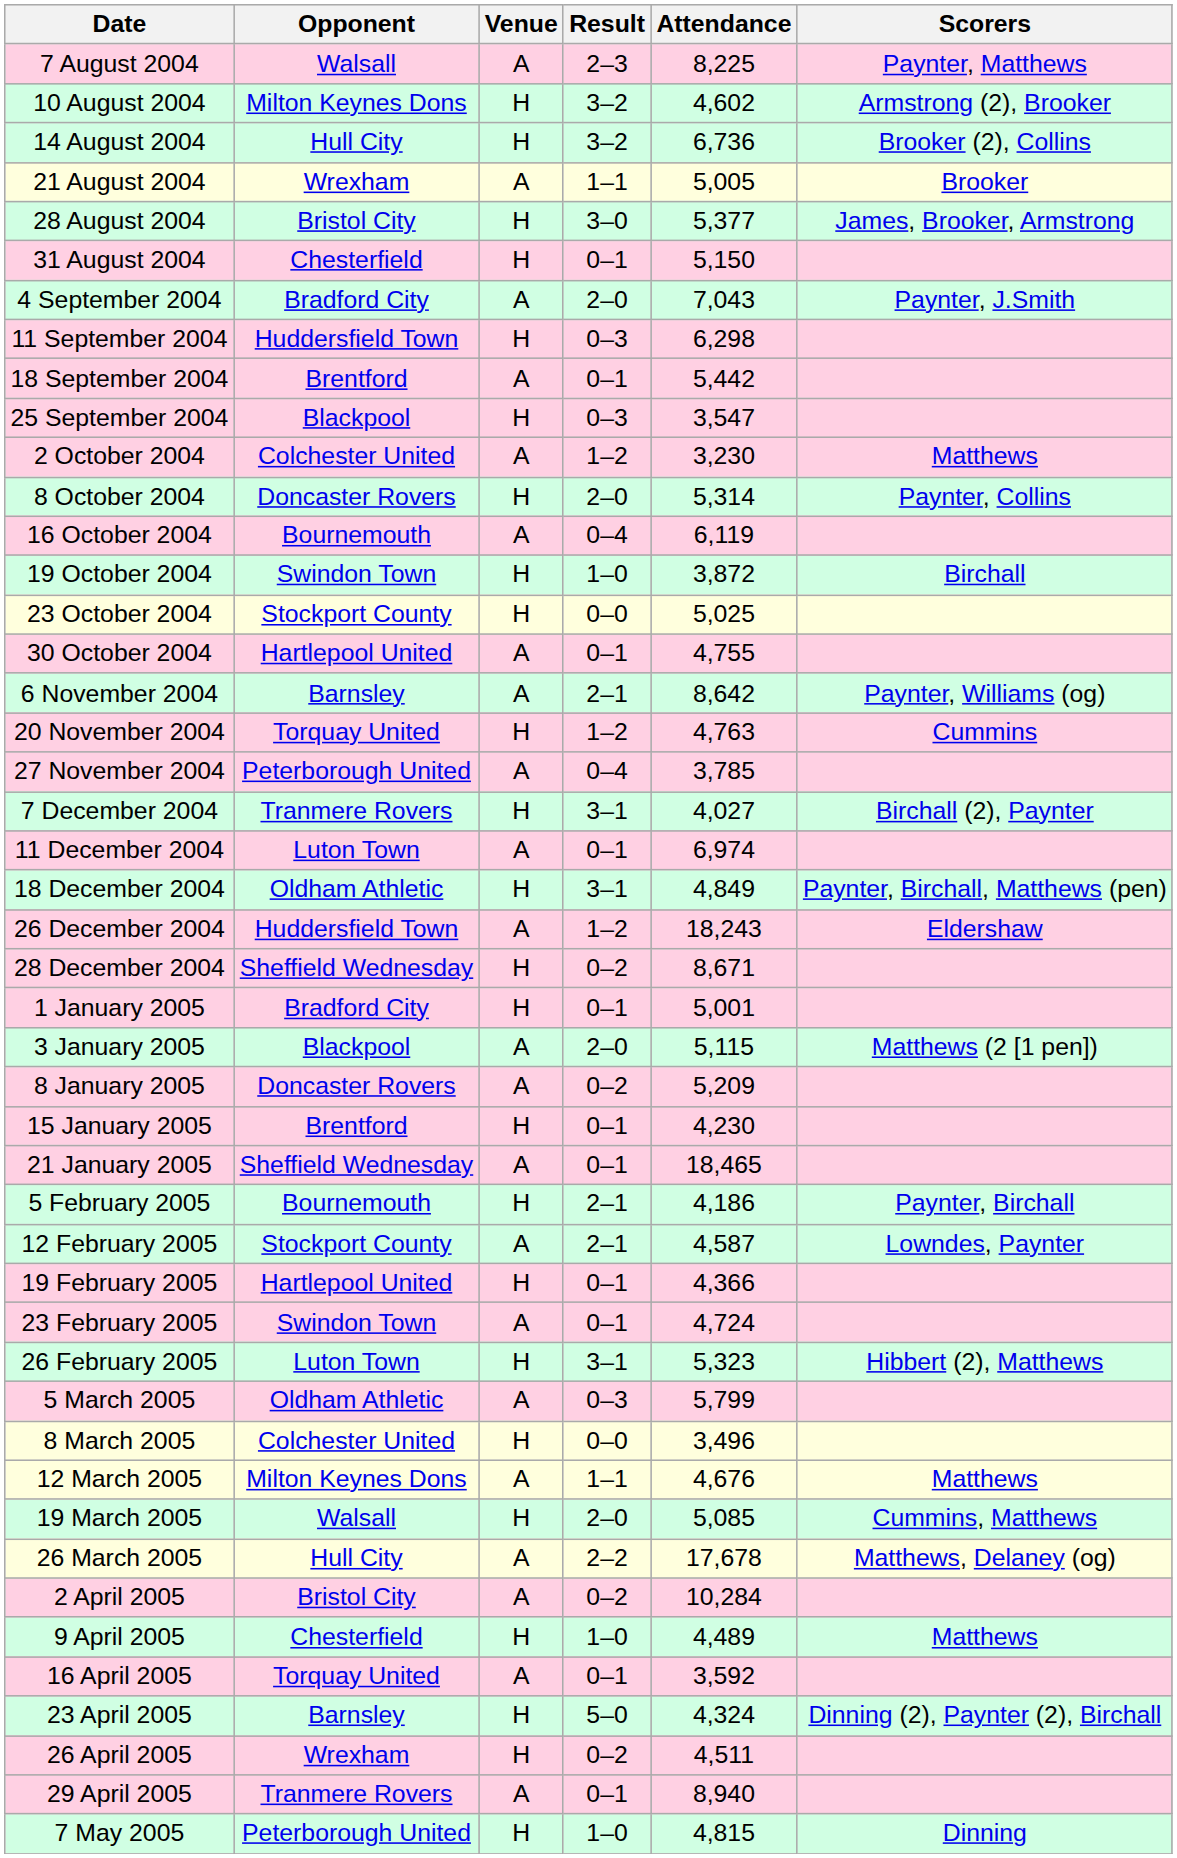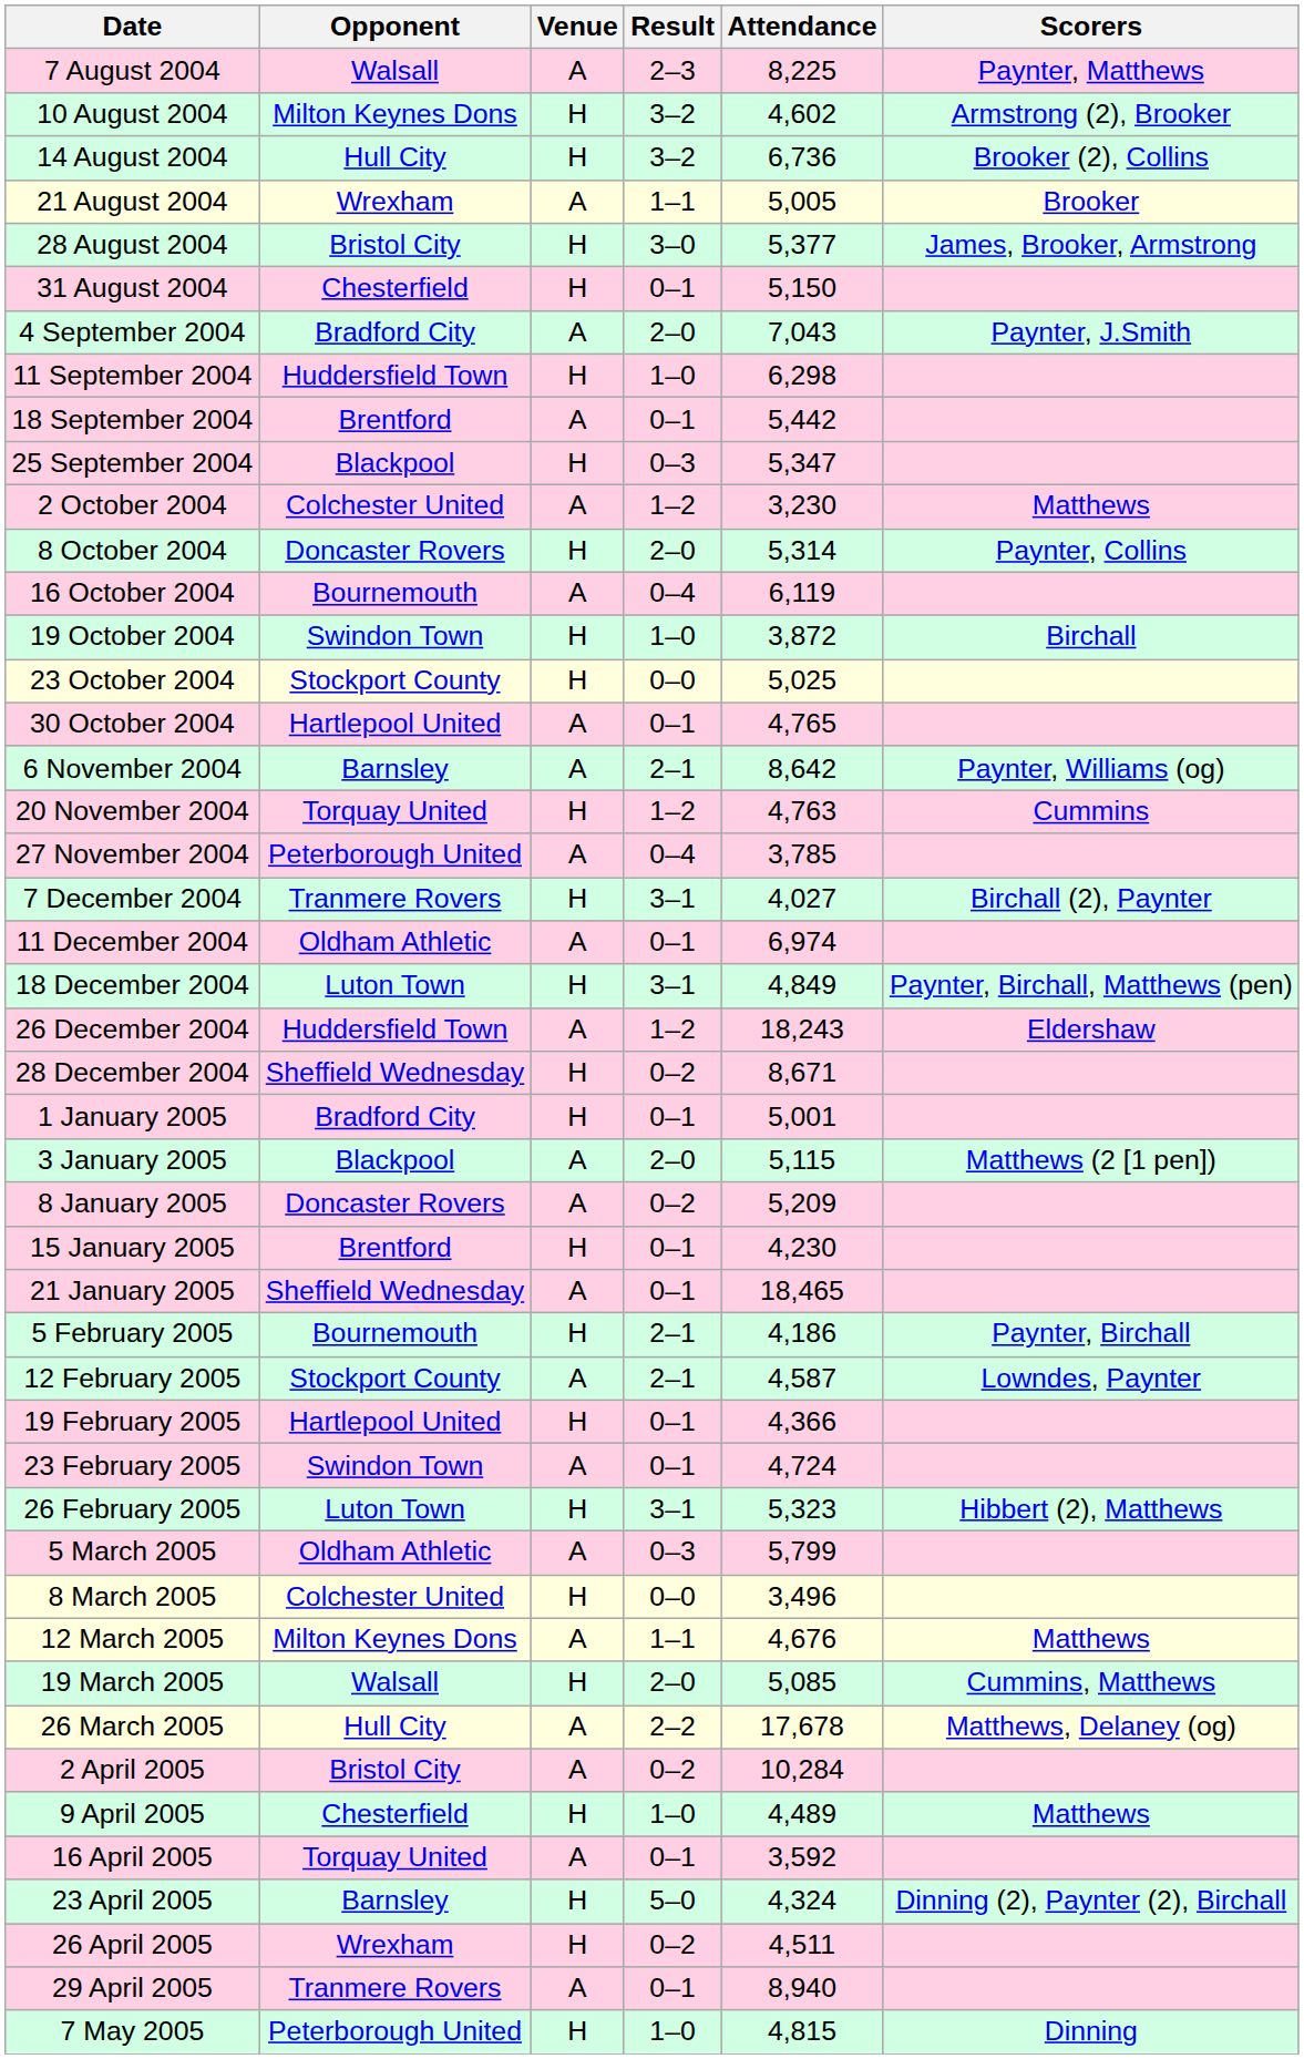 <table class="wikitable sortable" style="font-size:100%; text-align:center">
 <tr>
 <th>Date</th>
 <th>Opponent</th>
 <th>Venue</th>
 <th>Result</th>
 <th>Attendance</th>
 <th>Scorers</th>
 </tr>
 <tr style="background-color: #ffd0e3;">
 <td>7 August 2004</td>
 <td><a href='#'>Walsall</a></td>
 <td>A</td>
 <td>2–3</td>
 <td>8,225</td>
 <td><a href='#'>Paynter</a>, <a href='#'>Matthews</a></td>
 </tr>
 <tr style="background-color: #d0ffe3;">
 <td>10 August 2004</td>
 <td><a href='#'>Milton Keynes Dons</a></td>
 <td>H</td>
 <td>3–2</td>
 <td>4,602</td>
 <td><a href='#'>Armstrong</a> (2), <a href='#'>Brooker</a></td>
 </tr>
 <tr style="background-color: #d0ffe3;">
 <td>14 August 2004</td>
 <td><a href='#'>Hull City</a></td>
 <td>H</td>
 <td>3–2</td>
 <td>6,736</td>
 <td><a href='#'>Brooker</a> (2), <a href='#'>Collins</a></td>
 </tr>
 <tr style="background-color: #ffffdd;">
 <td>21 August 2004</td>
 <td><a href='#'>Wrexham</a></td>
 <td>A</td>
 <td>1–1</td>
 <td>5,005</td>
 <td><a href='#'>Brooker</a></td>
 </tr>
 <tr style="background-color: #d0ffe3;">
 <td>28 August 2004</td>
 <td><a href='#'>Bristol City</a></td>
 <td>H</td>
 <td>3–0</td>
 <td>5,377</td>
 <td><a href='#'>James</a>, <a href='#'>Brooker</a>, <a href='#'>Armstrong</a></td>
 </tr>
 <tr style="background-color: #ffd0e3;">
 <td>31 August 2004</td>
 <td><a href='#'>Chesterfield</a></td>
 <td>H</td>
 <td>0–1</td>
 <td>5,150</td>
 <td></td>
 </tr>
 <tr style="background-color: #d0ffe3;">
 <td>4 September 2004</td>
 <td><a href='#'>Bradford City</a></td>
 <td>A</td>
 <td>2–0</td>
 <td>7,043</td>
 <td><a href='#'>Paynter</a>, <a href='#'>J.Smith</a></td>
 </tr>
 <tr style="background-color: #ffd0e3;">
 <td>11 September 2004</td>
 <td><a href='#'>Huddersfield Town</a></td>
 <td>H</td>
-<td>0–3</td>
+<td>1–0</td>
 <td>6,298</td>
 <td></td>
 </tr>
 <tr style="background-color: #ffd0e3;">
 <td>18 September 2004</td>
 <td><a href='#'>Brentford</a></td>
 <td>A</td>
 <td>0–1</td>
 <td>5,442</td>
 <td></td>
 </tr>
 <tr style="background-color: #ffd0e3;">
 <td>25 September 2004</td>
 <td><a href='#'>Blackpool</a></td>
 <td>H</td>
 <td>0–3</td>
-<td>3,547</td>
+<td>5,347</td>
 <td></td>
 </tr>
 <tr style="background-color: #ffd0e3;">
 <td>2 October 2004</td>
 <td><a href='#'>Colchester United</a></td>
 <td>A</td>
 <td>1–2</td>
 <td>3,230</td>
 <td><a href='#'>Matthews</a></td>
 </tr>
 <tr style="background-color: #d0ffe3;">
 <td>8 October 2004</td>
 <td><a href='#'>Doncaster Rovers</a></td>
 <td>H</td>
 <td>2–0</td>
 <td>5,314</td>
 <td><a href='#'>Paynter</a>, <a href='#'>Collins</a></td>
 </tr>
 <tr style="background-color: #ffd0e3;">
 <td>16 October 2004</td>
 <td><a href='#'>Bournemouth</a></td>
 <td>A</td>
 <td>0–4</td>
 <td>6,119</td>
 <td></td>
 </tr>
 <tr style="background-color: #d0ffe3;">
 <td>19 October 2004</td>
 <td><a href='#'>Swindon Town</a></td>
 <td>H</td>
 <td>1–0</td>
 <td>3,872</td>
 <td><a href='#'>Birchall</a></td>
 </tr>
 <tr style="background-color: #ffffdd;">
 <td>23 October 2004</td>
 <td><a href='#'>Stockport County</a></td>
 <td>H</td>
 <td>0–0</td>
 <td>5,025</td>
 <td></td>
 </tr>
 <tr style="background-color: #ffd0e3;">
 <td>30 October 2004</td>
 <td><a href='#'>Hartlepool United</a></td>
 <td>A</td>
 <td>0–1</td>
-<td>4,755</td>
+<td>4,765</td>
 <td></td>
 </tr>
 <tr style="background-color: #d0ffe3;">
 <td>6 November 2004</td>
 <td><a href='#'>Barnsley</a></td>
 <td>A</td>
 <td>2–1</td>
 <td>8,642</td>
 <td><a href='#'>Paynter</a>, <a href='#'>Williams</a> (og)</td>
 </tr>
 <tr style="background-color: #ffd0e3;">
 <td>20 November 2004</td>
 <td><a href='#'>Torquay United</a></td>
 <td>H</td>
 <td>1–2</td>
 <td>4,763</td>
 <td><a href='#'>Cummins</a></td>
 </tr>
 <tr style="background-color: #ffd0e3;">
 <td>27 November 2004</td>
 <td><a href='#'>Peterborough United</a></td>
 <td>A</td>
 <td>0–4</td>
 <td>3,785</td>
 <td></td>
 </tr>
 <tr style="background-color: #d0ffe3;">
 <td>7 December 2004</td>
 <td><a href='#'>Tranmere Rovers</a></td>
 <td>H</td>
 <td>3–1</td>
 <td>4,027</td>
 <td><a href='#'>Birchall</a> (2), <a href='#'>Paynter</a></td>
 </tr>
 <tr style="background-color: #ffd0e3;">
 <td>11 December 2004</td>
-<td><a href='#'>Luton Town</a></td>
+<td><a href='#'>Oldham Athletic</a></td>
 <td>A</td>
 <td>0–1</td>
 <td>6,974</td>
 <td></td>
 </tr>
 <tr style="background-color: #d0ffe3;">
 <td>18 December 2004</td>
-<td><a href='#'>Oldham Athletic</a></td>
+<td><a href='#'>Luton Town</a></td>
 <td>H</td>
 <td>3–1</td>
 <td>4,849</td>
 <td><a href='#'>Paynter</a>, <a href='#'>Birchall</a>, <a href='#'>Matthews</a> (pen)</td>
 </tr>
 <tr style="background-color: #ffd0e3;">
 <td>26 December 2004</td>
 <td><a href='#'>Huddersfield Town</a></td>
 <td>A</td>
 <td>1–2</td>
 <td>18,243</td>
 <td><a href='#'>Eldershaw</a></td>
 </tr>
 <tr style="background-color: #ffd0e3;">
 <td>28 December 2004</td>
 <td><a href='#'>Sheffield Wednesday</a></td>
 <td>H</td>
 <td>0–2</td>
 <td>8,671</td>
 <td></td>
 </tr>
 <tr style="background-color: #ffd0e3;">
 <td>1 January 2005</td>
 <td><a href='#'>Bradford City</a></td>
 <td>H</td>
 <td>0–1</td>
 <td>5,001</td>
 <td></td>
 </tr>
 <tr style="background-color: #d0ffe3;">
 <td>3 January 2005</td>
 <td><a href='#'>Blackpool</a></td>
 <td>A</td>
 <td>2–0</td>
 <td>5,115</td>
 <td><a href='#'>Matthews</a> (2 [1 pen])</td>
 </tr>
 <tr style="background-color: #ffd0e3;">
 <td>8 January 2005</td>
 <td><a href='#'>Doncaster Rovers</a></td>
 <td>A</td>
 <td>0–2</td>
 <td>5,209</td>
 <td></td>
 </tr>
 <tr style="background-color: #ffd0e3;">
 <td>15 January 2005</td>
 <td><a href='#'>Brentford</a></td>
 <td>H</td>
 <td>0–1</td>
 <td>4,230</td>
 <td></td>
 </tr>
 <tr style="background-color: #ffd0e3;">
 <td>21 January 2005</td>
 <td><a href='#'>Sheffield Wednesday</a></td>
 <td>A</td>
 <td>0–1</td>
 <td>18,465</td>
 <td></td>
 </tr>
 <tr style="background-color: #d0ffe3;">
 <td>5 February 2005</td>
 <td><a href='#'>Bournemouth</a></td>
 <td>H</td>
 <td>2–1</td>
 <td>4,186</td>
 <td><a href='#'>Paynter</a>, <a href='#'>Birchall</a></td>
 </tr>
 <tr style="background-color: #d0ffe3;">
 <td>12 February 2005</td>
 <td><a href='#'>Stockport County</a></td>
 <td>A</td>
 <td>2–1</td>
 <td>4,587</td>
 <td><a href='#'>Lowndes</a>, <a href='#'>Paynter</a></td>
 </tr>
 <tr style="background-color: #ffd0e3;">
 <td>19 February 2005</td>
 <td><a href='#'>Hartlepool United</a></td>
 <td>H</td>
 <td>0–1</td>
 <td>4,366</td>
 <td></td>
 </tr>
 <tr style="background-color: #ffd0e3;">
 <td>23 February 2005</td>
 <td><a href='#'>Swindon Town</a></td>
 <td>A</td>
 <td>0–1</td>
 <td>4,724</td>
 <td></td>
 </tr>
 <tr style="background-color: #d0ffe3;">
 <td>26 February 2005</td>
 <td><a href='#'>Luton Town</a></td>
 <td>H</td>
 <td>3–1</td>
 <td>5,323</td>
 <td><a href='#'>Hibbert</a> (2), <a href='#'>Matthews</a></td>
 </tr>
 <tr style="background-color: #ffd0e3;">
 <td>5 March 2005</td>
 <td><a href='#'>Oldham Athletic</a></td>
 <td>A</td>
 <td>0–3</td>
 <td>5,799</td>
 <td></td>
 </tr>
 <tr style="background-color: #ffffdd;">
 <td>8 March 2005</td>
 <td><a href='#'>Colchester United</a></td>
 <td>H</td>
 <td>0–0</td>
 <td>3,496</td>
 <td></td>
 </tr>
 <tr style="background-color: #ffffdd;">
 <td>12 March 2005</td>
 <td><a href='#'>Milton Keynes Dons</a></td>
 <td>A</td>
 <td>1–1</td>
 <td>4,676</td>
 <td><a href='#'>Matthews</a></td>
 </tr>
 <tr style="background-color: #d0ffe3;">
 <td>19 March 2005</td>
 <td><a href='#'>Walsall</a></td>
 <td>H</td>
 <td>2–0</td>
 <td>5,085</td>
 <td><a href='#'>Cummins</a>, <a href='#'>Matthews</a></td>
 </tr>
 <tr style="background-color: #ffffdd;">
 <td>26 March 2005</td>
 <td><a href='#'>Hull City</a></td>
 <td>A</td>
 <td>2–2</td>
 <td>17,678</td>
 <td><a href='#'>Matthews</a>, <a href='#'>Delaney</a> (og)</td>
 </tr>
 <tr style="background-color: #ffd0e3;">
 <td>2 April 2005</td>
 <td><a href='#'>Bristol City</a></td>
 <td>A</td>
 <td>0–2</td>
 <td>10,284</td>
 <td></td>
 </tr>
 <tr style="background-color: #d0ffe3;">
 <td>9 April 2005</td>
 <td><a href='#'>Chesterfield</a></td>
 <td>H</td>
 <td>1–0</td>
 <td>4,489</td>
 <td><a href='#'>Matthews</a></td>
 </tr>
 <tr style="background-color: #ffd0e3;">
 <td>16 April 2005</td>
 <td><a href='#'>Torquay United</a></td>
 <td>A</td>
 <td>0–1</td>
 <td>3,592</td>
 <td></td>
 </tr>
 <tr style="background-color: #d0ffe3;">
 <td>23 April 2005</td>
 <td><a href='#'>Barnsley</a></td>
 <td>H</td>
 <td>5–0</td>
 <td>4,324</td>
 <td><a href='#'>Dinning</a> (2), <a href='#'>Paynter</a> (2), <a href='#'>Birchall</a></td>
 </tr>
 <tr style="background-color: #ffd0e3;">
 <td>26 April 2005</td>
 <td><a href='#'>Wrexham</a></td>
 <td>H</td>
 <td>0–2</td>
 <td>4,511</td>
 <td></td>
 </tr>
 <tr style="background-color: #ffd0e3;">
 <td>29 April 2005</td>
 <td><a href='#'>Tranmere Rovers</a></td>
 <td>A</td>
 <td>0–1</td>
 <td>8,940</td>
 <td></td>
 </tr>
 <tr style="background-color: #d0ffe3;">
 <td>7 May 2005</td>
 <td><a href='#'>Peterborough United</a></td>
 <td>H</td>
 <td>1–0</td>
 <td>4,815</td>
 <td><a href='#'>Dinning</a></td>
 </tr>
 </table>
